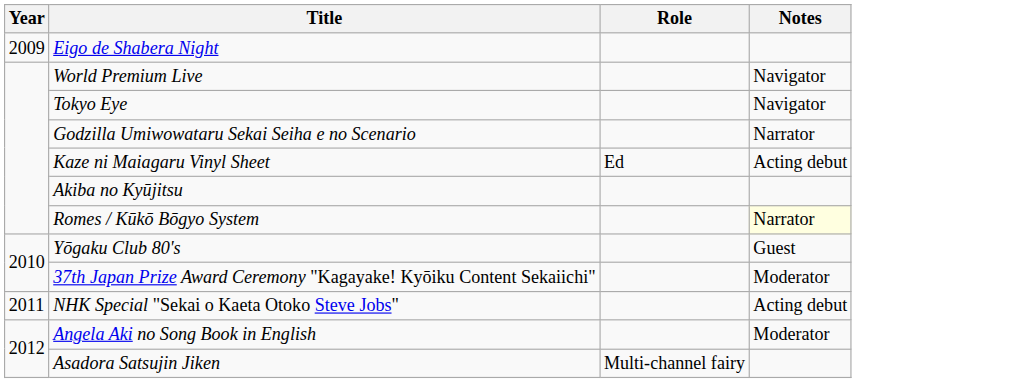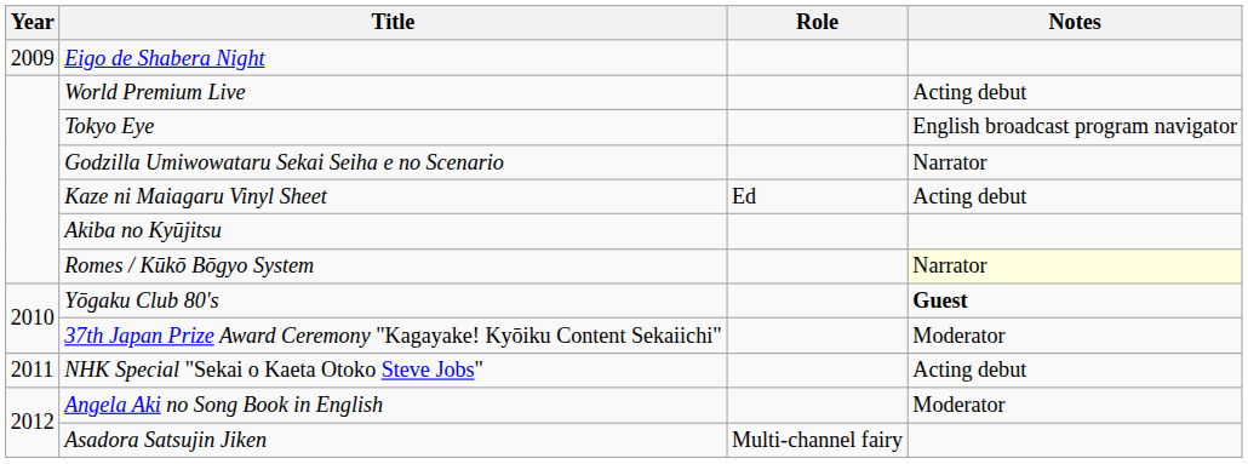 <table class="wikitable">
 <tr>
 <th>Year</th>
 <th>Title</th>
 <th>Role</th>
 <th>Notes</th>
 </tr>
 <tr>
 <td>2009</td>
 <td><em><a href='#'>Eigo de Shabera Night</a></em></td>
 <td></td>
 <td></td>
 </tr>
 <tr>
 <td rowspan="6"></td>
 <td><em>World Premium Live</em></td>
 <td></td>
-<td>Navigator</td>
+<td>Acting debut</td>
 </tr>
 <tr>
 <td><em>Tokyo Eye</em></td>
 <td></td>
-<td>Navigator</td>
+<td>English broadcast program navigator</td>
 </tr>
 <tr>
 <td><em>Godzilla Umiwowataru Sekai Seiha e no Scenario</em></td>
 <td></td>
 <td>Narrator</td>
 </tr>
 <tr>
 <td><em>Kaze ni Maiagaru Vinyl Sheet</em></td>
 <td>Ed</td>
 <td>Acting debut</td>
 </tr>
 <tr>
 <td><em>Akiba no Kyūjitsu</em></td>
 <td></td>
 <td></td>
 </tr>
 <tr>
 <td><em>Romes / Kūkō Bōgyo System</em></td>
 <td></td>
 <td style="background: lightyellow;">Narrator</td>
 </tr>
 <tr>
 <td rowspan="2">2010</td>
 <td><em>Yōgaku Club 80's</em></td>
 <td></td>
-<td>Guest</td>
+<td><strong>Guest</strong></td>
 </tr>
 <tr>
 <td><em><a href='#'>37th Japan Prize</a> Award Ceremony</em> "Kagayake! Kyōiku Content Sekaiichi"</td>
 <td></td>
 <td>Moderator</td>
 </tr>
 <tr>
 <td>2011</td>
 <td><em>NHK Special</em> "Sekai o Kaeta Otoko <a href='#'>Steve Jobs</a>"</td>
 <td></td>
 <td>Acting debut</td>
 </tr>
 <tr>
 <td rowspan="2">2012</td>
 <td><em><a href='#'>Angela Aki</a> no Song Book in English</em></td>
 <td></td>
 <td>Moderator</td>
 </tr>
 <tr>
 <td><em>Asadora Satsujin Jiken</em></td>
 <td>Multi-channel fairy</td>
 <td></td>
 </tr>
 </table>
